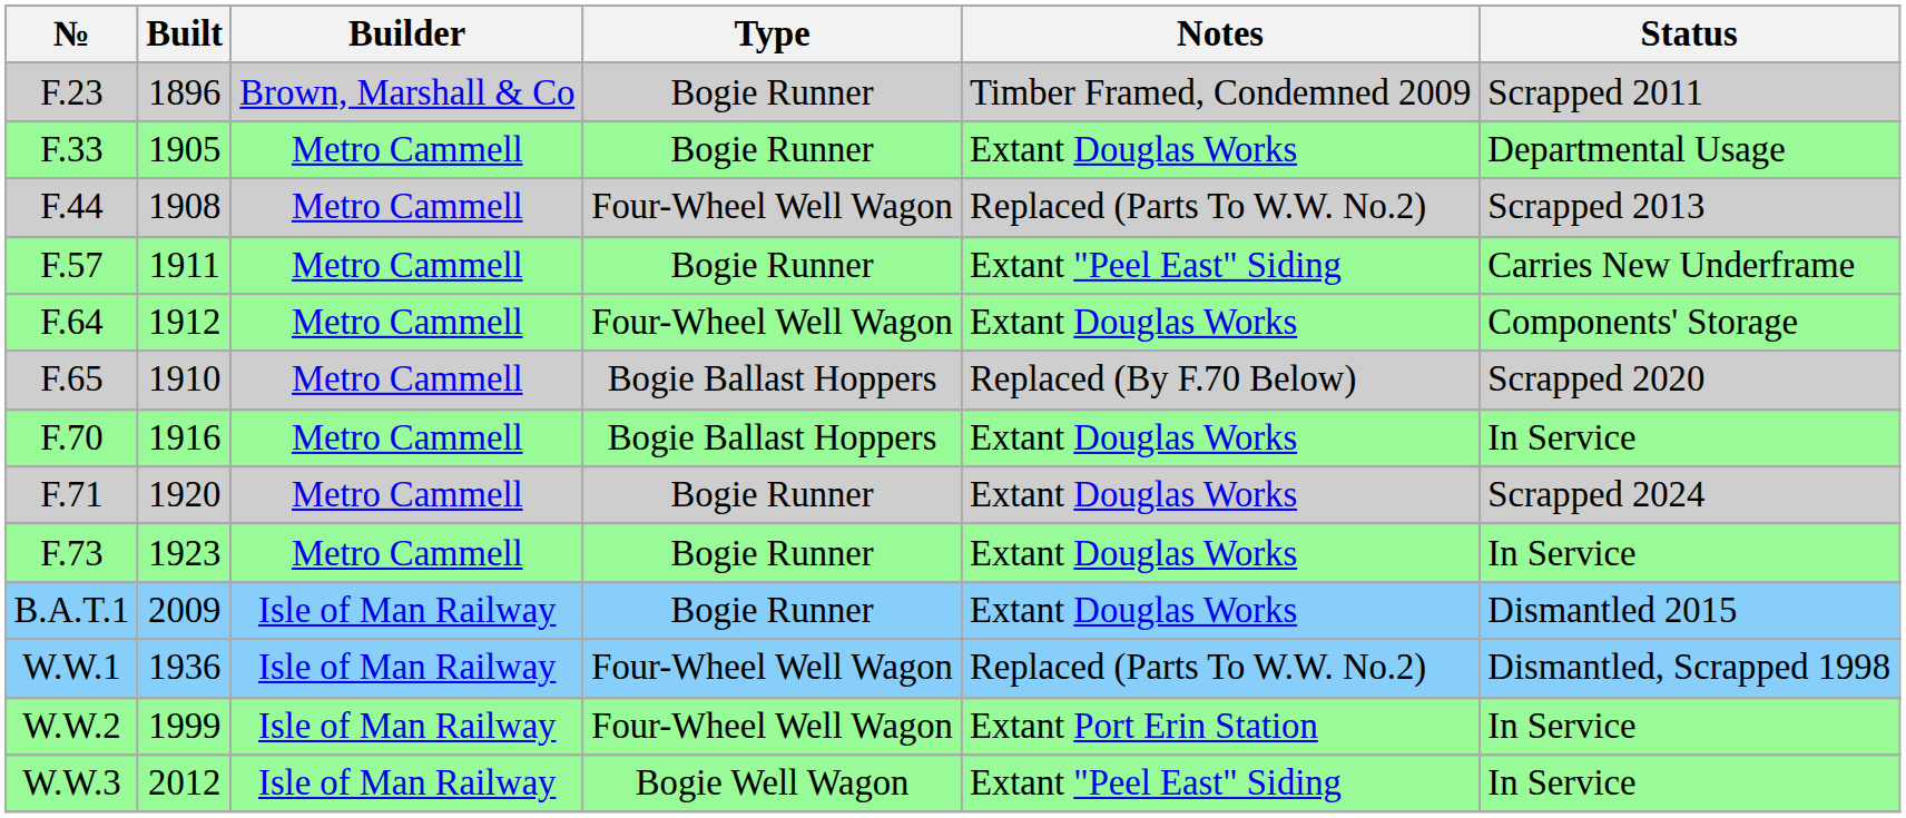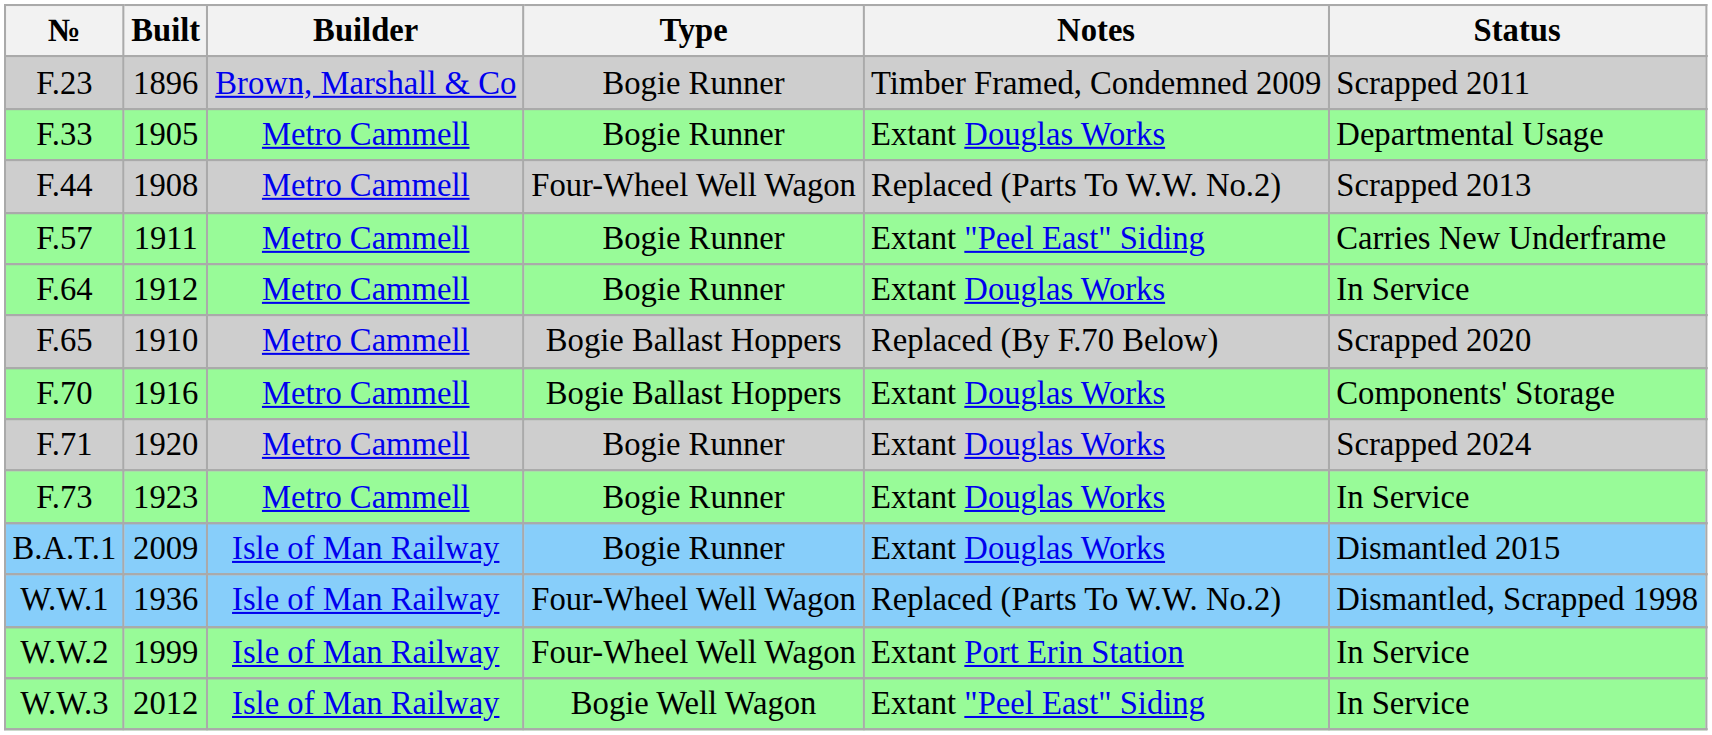 <table class="wikitable">
 <tr>
 <th>№</th>
 <th>Built</th>
 <th>Builder</th>
 <th>Type</th>
 <th>Notes</th>
 <th>Status</th>
 </tr>
 <tr>
 </tr>
 <tr bgcolor=#cecece>
 <td align="center">F.23</td>
 <td align="center">1896</td>
 <td align="center"><a href='#'>Brown, Marshall & Co</a></td>
 <td align="center">Bogie Runner</td>
 <td>Timber Framed, Condemned 2009</td>
 <td>Scrapped 2011</td>
 </tr>
 <tr>
 </tr>
 <tr bgcolor=#98fb98>
 <td align="center">F.33</td>
 <td align="center">1905</td>
 <td align="center"><a href='#'>Metro Cammell</a></td>
 <td align="center">Bogie Runner</td>
 <td>Extant <a href='#'>Douglas Works</a></td>
 <td>Departmental Usage</td>
 </tr>
 <tr>
 </tr>
 <tr bgcolor=#cecece>
 <td align="center">F.44</td>
 <td align="center">1908</td>
 <td align="center"><a href='#'>Metro Cammell</a></td>
 <td align="center">Four-Wheel Well Wagon</td>
 <td>Replaced (Parts To W.W. No.2)</td>
 <td>Scrapped 2013</td>
 </tr>
 <tr>
 </tr>
 <tr bgcolor=#98fb98>
 <td align="center">F.57</td>
 <td align="center">1911</td>
 <td align="center"><a href='#'>Metro Cammell</a></td>
 <td align="center">Bogie Runner</td>
 <td>Extant <a href='#'>"Peel East" Siding</a></td>
 <td>Carries New Underframe</td>
 </tr>
 <tr>
 </tr>
 <tr bgcolor=#98fb98>
 <td align="center">F.64</td>
 <td align="center">1912</td>
 <td align="center"><a href='#'>Metro Cammell</a></td>
-<td align="center">Four-Wheel Well Wagon</td>
+<td align="center">Bogie Runner</td>
 <td>Extant <a href='#'>Douglas Works</a></td>
-<td>Components' Storage</td>
+<td>In Service</td>
 </tr>
 <tr>
 </tr>
 <tr bgcolor=#cecece>
 <td align="center">F.65</td>
 <td align="center">1910</td>
 <td align="center"><a href='#'>Metro Cammell</a></td>
 <td align="center">Bogie Ballast Hoppers</td>
 <td>Replaced (By F.70 Below)</td>
 <td>Scrapped 2020</td>
 </tr>
 <tr>
 </tr>
 <tr bgcolor=#98fb98>
 <td align="center">F.70</td>
 <td align="center">1916</td>
 <td align="center"><a href='#'>Metro Cammell</a></td>
 <td align="center">Bogie Ballast Hoppers</td>
 <td>Extant <a href='#'>Douglas Works</a></td>
-<td>In Service</td>
+<td>Components' Storage</td>
 </tr>
 <tr>
 </tr>
 <tr bgcolor=#cecece>
 <td align="center">F.71</td>
 <td align="center">1920</td>
 <td align="center"><a href='#'>Metro Cammell</a></td>
 <td align="center">Bogie Runner</td>
 <td>Extant <a href='#'>Douglas Works</a></td>
 <td>Scrapped 2024</td>
 </tr>
 <tr>
 </tr>
 <tr bgcolor=#98fb98>
 <td align="center">F.73</td>
 <td align="center">1923</td>
 <td align="center"><a href='#'>Metro Cammell</a></td>
 <td align="center">Bogie Runner</td>
 <td>Extant <a href='#'>Douglas Works</a></td>
 <td>In Service</td>
 </tr>
 <tr>
 </tr>
 <tr bgcolor=#87cefa>
 <td align="center">B.A.T.1</td>
 <td align="center">2009</td>
 <td align="center"><a href='#'>Isle of Man Railway</a></td>
 <td align="center">Bogie Runner</td>
 <td>Extant <a href='#'>Douglas Works</a></td>
 <td>Dismantled 2015</td>
 </tr>
 <tr>
 </tr>
 <tr bgcolor=#87cefa>
 <td align="center">W.W.1</td>
 <td align="center">1936</td>
 <td align="center"><a href='#'>Isle of Man Railway</a></td>
 <td align="center">Four-Wheel Well Wagon</td>
 <td>Replaced (Parts To W.W. No.2)</td>
 <td>Dismantled, Scrapped 1998</td>
 </tr>
 <tr>
 </tr>
 <tr bgcolor=#98fb98>
 <td align="center">W.W.2</td>
 <td align="center">1999</td>
 <td align="center"><a href='#'>Isle of Man Railway</a></td>
 <td align="center">Four-Wheel Well Wagon</td>
 <td>Extant <a href='#'>Port Erin Station</a></td>
 <td>In Service</td>
 </tr>
 <tr>
 </tr>
 <tr bgcolor=#98fb98>
 <td align="center">W.W.3</td>
 <td align="center">2012</td>
 <td align="center"><a href='#'>Isle of Man Railway</a></td>
 <td align="center">Bogie Well Wagon</td>
 <td>Extant <a href='#'>"Peel East" Siding</a></td>
 <td>In Service</td>
 </tr>
 <tr>
 </tr>
 </table>
